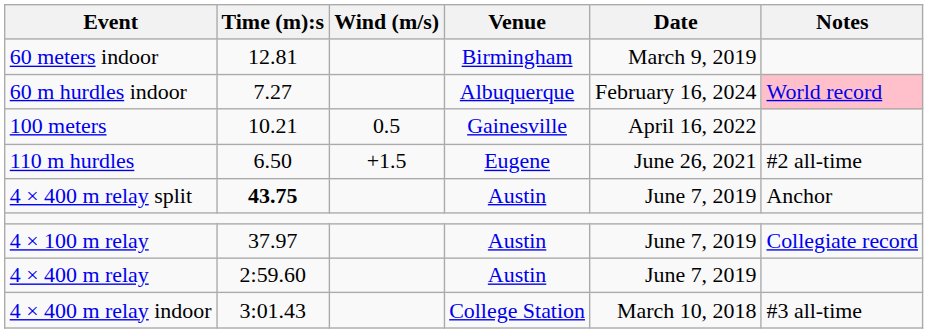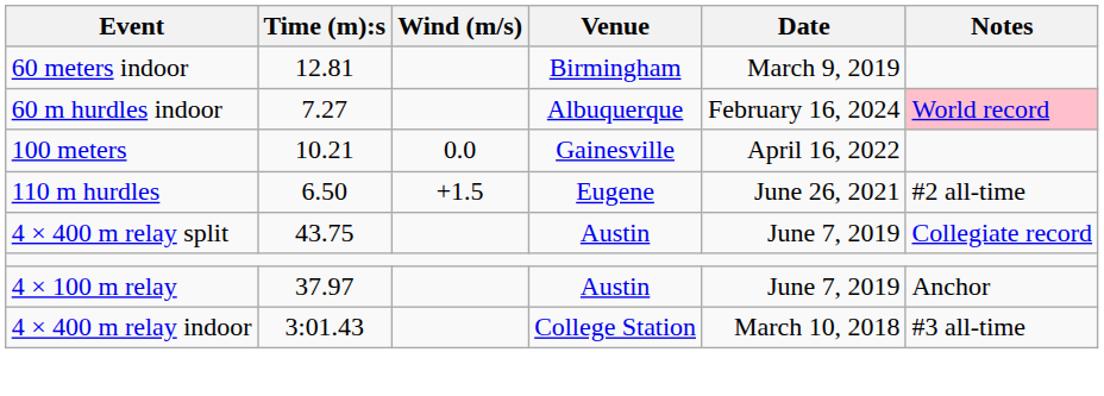 <table class=wikitable>
 <tr>
 <th>Event</th>
 <th>Time (m):s</th>
 <th>Wind (m/s)</th>
 <th>Venue</th>
 <th>Date</th>
 <th>Notes</th>
 </tr>
 <tr>
 <td><a href='#'>60 meters</a> indoor</td>
 <td align=center>12.81</td>
 <td></td>
 <td align=center><a href='#'>Birmingham</a></td>
 <td align=right>March 9, 2019</td>
 <td></td>
 </tr>
 <tr>
 <td><a href='#'>60 m hurdles</a> indoor</td>
 <td align=center>7.27</td>
 <td></td>
 <td align=center><a href='#'>Albuquerque</a></td>
 <td align=right>February 16, 2024</td>
 <td style="background: pink;"><a href='#'>World record</a></td>
 </tr>
 <tr>
 <td><a href='#'>100 meters</a></td>
 <td align=center>10.21</td>
-<td align=center>0.5</td>
+<td align=center>0.0</td>
 <td align=center><a href='#'>Gainesville</a></td>
 <td align=right>April 16, 2022</td>
 <td></td>
 </tr>
 <tr>
 <td><a href='#'>110 m hurdles</a></td>
 <td align=center>6.50</td>
 <td align=center>+1.5</td>
 <td align=center><a href='#'>Eugene</a></td>
 <td align=right>June 26, 2021</td>
 <td>#2 all-time</td>
 </tr>
 <tr>
 <td><a href='#'>4 × 400 m relay</a> split</td>
-<td align=center><strong>43.75</strong></td>
+<td align=center>43.75</td>
 <td></td>
 <td align=center><a href='#'>Austin</a></td>
 <td align=right>June 7, 2019</td>
-<td>Anchor</td>
+<td><a href='#'>Collegiate record</a></td>
 </tr>
 <tr>
 <td colspan=6></td>
 </tr>
 <tr>
 <td><a href='#'>4 × 100 m relay</a></td>
 <td align=center>37.97</td>
 <td></td>
 <td align=center><a href='#'>Austin</a></td>
 <td align=right>June 7, 2019</td>
-<td><a href='#'>Collegiate record</a></td>
-</tr>
-<tr>
-<td><a href='#'>4 × 400 m relay</a></td>
-<td align=center>2:59.60</td>
-<td></td>
-<td align=center><a href='#'>Austin</a></td>
-<td align=right>June 7, 2019</td>
-<td></td>
+<td>Anchor</td>
 </tr>
 <tr>
 <td><a href='#'>4 × 400 m relay</a> indoor</td>
 <td align=center>3:01.43</td>
 <td></td>
 <td align=center><a href='#'>College Station</a></td>
 <td align=right>March 10, 2018</td>
 <td>#3 all-time</td>
 </tr>
 </table>
